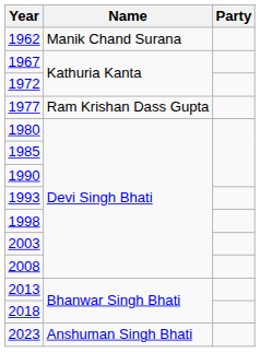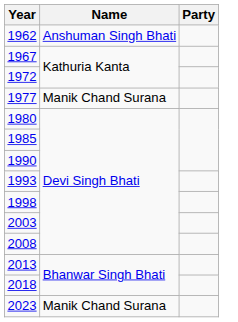 <table class="wikitable sortable">
 <tr>
 <th>Year</th>
 <th>Name</th>
 <th colspan=2>Party</th>
 </tr>
 <tr>
 <td><a href='#'>1962</a></td>
-<td>Manik Chand Surana</td>
+<td><a href='#'>Anshuman Singh Bhati</a></td>
 <td></td>
 </tr>
 <tr>
 <td><a href='#'>1967</a></td>
 <td rowspan=2>Kathuria Kanta</td>
 <td></td>
 </tr>
 <tr>
 <td><a href='#'>1972</a></td>
 </tr>
 <tr>
 <td><a href='#'>1977</a></td>
-<td>Ram Krishan Dass Gupta</td>
+<td>Manik Chand Surana</td>
 <td></td>
 </tr>
 <tr>
 <td><a href='#'>1980</a></td>
 <td rowspan=7><a href='#'>Devi Singh Bhati</a></td>
 </tr>
 <tr>
 <td><a href='#'>1985</a></td>
 </tr>
 <tr>
 <td><a href='#'>1990</a></td>
 </tr>
 <tr>
 <td><a href='#'>1993</a></td>
 <td></td>
 </tr>
 <tr>
 <td><a href='#'>1998</a></td>
 </tr>
 <tr>
 <td><a href='#'>2003</a></td>
 <td></td>
 </tr>
 <tr>
 <td><a href='#'>2008</a></td>
 <td></td>
 </tr>
 <tr>
 <td><a href='#'>2013</a></td>
 <td rowspan=2><a href='#'>Bhanwar Singh Bhati</a></td>
 <td></td>
 </tr>
 <tr>
 <td><a href='#'>2018</a></td>
 </tr>
 <tr>
 <td><a href='#'>2023</a></td>
-<td><a href='#'>Anshuman Singh Bhati</a></td>
+<td>Manik Chand Surana</td>
 <td></td>
 </tr>
 </table>
